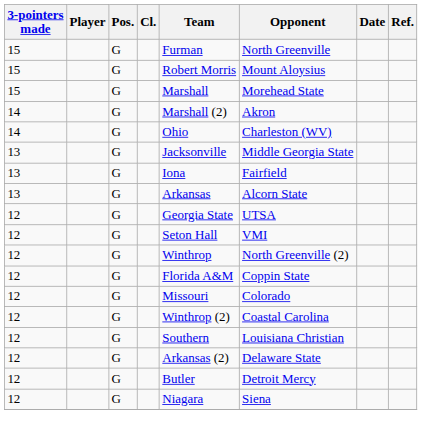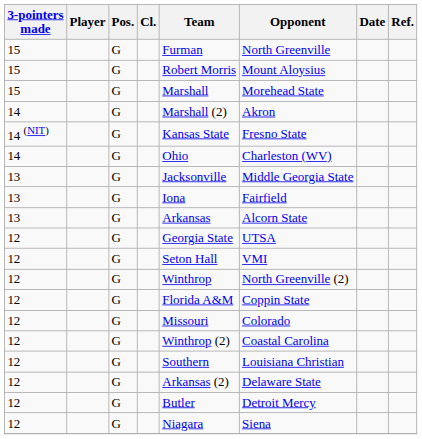 <table class="wikitable sortable">
 <tr>
 <th><a href='#'>3-pointers<br>made</a></th>
 <th>Player</th>
 <th class="unsortable">Pos.</th>
 <th>Cl.</th>
 <th>Team</th>
 <th>Opponent</th>
 <th>Date</th>
 <th class="unsortable">Ref.</th>
 </tr>
 <tr>
 <td>15</td>
 <td></td>
 <td>G</td>
 <td></td>
 <td><a href='#'>Furman</a></td>
 <td><a href='#'>North Greenville</a></td>
 <td></td>
 <td></td>
 </tr>
 <tr>
 <td>15</td>
 <td></td>
 <td>G</td>
 <td></td>
 <td><a href='#'>Robert Morris</a></td>
 <td><a href='#'>Mount Aloysius</a></td>
 <td></td>
 <td></td>
 </tr>
 <tr>
 <td>15</td>
 <td></td>
 <td>G</td>
 <td></td>
 <td><a href='#'>Marshall</a></td>
 <td><a href='#'>Morehead State</a></td>
 <td></td>
 <td></td>
 </tr>
 <tr>
 <td>14</td>
 <td></td>
 <td>G</td>
 <td></td>
 <td><a href='#'>Marshall</a> (2)</td>
 <td><a href='#'>Akron</a></td>
+<td></td>
+<td></td>
+</tr>
+<tr>
+<td>14 <sup>(<a href='#'>NIT</a>)</sup></td>
+<td></td>
+<td>G</td>
+<td></td>
+<td><a href='#'>Kansas State</a></td>
+<td><a href='#'>Fresno State</a></td>
 <td></td>
 <td></td>
 </tr>
 <tr>
 <td>14</td>
 <td></td>
 <td>G</td>
 <td></td>
 <td><a href='#'>Ohio</a></td>
 <td><a href='#'>Charleston (WV)</a></td>
 <td></td>
 <td></td>
 </tr>
 <tr>
 <td>13</td>
 <td></td>
 <td>G</td>
 <td></td>
 <td><a href='#'>Jacksonville</a></td>
 <td><a href='#'>Middle Georgia State</a></td>
 <td></td>
 <td></td>
 </tr>
 <tr>
 <td>13</td>
 <td></td>
 <td>G</td>
 <td></td>
 <td><a href='#'>Iona</a></td>
 <td><a href='#'>Fairfield</a></td>
 <td></td>
 <td></td>
 </tr>
 <tr>
 <td>13</td>
 <td></td>
 <td>G</td>
 <td></td>
 <td><a href='#'>Arkansas</a></td>
 <td><a href='#'>Alcorn State</a></td>
 <td></td>
 <td></td>
 </tr>
 <tr>
 <td>12</td>
 <td></td>
 <td>G</td>
 <td></td>
 <td><a href='#'>Georgia State</a></td>
 <td><a href='#'>UTSA</a></td>
 <td></td>
 <td></td>
 </tr>
 <tr>
 <td>12</td>
 <td></td>
 <td>G</td>
 <td></td>
 <td><a href='#'>Seton Hall</a></td>
 <td><a href='#'>VMI</a></td>
 <td></td>
 <td></td>
 </tr>
 <tr>
 <td>12</td>
 <td></td>
 <td>G</td>
 <td></td>
 <td><a href='#'>Winthrop</a></td>
 <td><a href='#'>North Greenville</a> (2)</td>
 <td></td>
 <td></td>
 </tr>
 <tr>
 <td>12</td>
 <td></td>
 <td>G</td>
 <td></td>
 <td><a href='#'>Florida A&M</a></td>
 <td><a href='#'>Coppin State</a></td>
 <td></td>
 <td></td>
 </tr>
 <tr>
 <td>12</td>
 <td></td>
 <td>G</td>
 <td></td>
 <td><a href='#'>Missouri</a></td>
 <td><a href='#'>Colorado</a></td>
 <td></td>
 <td></td>
 </tr>
 <tr>
 <td>12</td>
 <td></td>
 <td>G</td>
 <td></td>
 <td><a href='#'>Winthrop</a> (2)</td>
 <td><a href='#'>Coastal Carolina</a></td>
 <td></td>
 <td></td>
 </tr>
 <tr>
 <td>12</td>
 <td></td>
 <td>G</td>
 <td></td>
 <td><a href='#'>Southern</a></td>
 <td><a href='#'>Louisiana Christian</a></td>
 <td></td>
 <td></td>
 </tr>
 <tr>
 <td>12</td>
 <td></td>
 <td>G</td>
 <td></td>
 <td><a href='#'>Arkansas</a> (2)</td>
 <td><a href='#'>Delaware State</a></td>
 <td></td>
 <td></td>
 </tr>
 <tr>
 <td>12</td>
 <td></td>
 <td>G</td>
 <td></td>
 <td><a href='#'>Butler</a></td>
 <td><a href='#'>Detroit Mercy</a></td>
 <td></td>
 <td></td>
 </tr>
 <tr>
 <td>12</td>
 <td></td>
 <td>G</td>
 <td></td>
 <td><a href='#'>Niagara</a></td>
 <td><a href='#'>Siena</a></td>
 <td></td>
 <td></td>
 </tr>
 <tr>
 </tr>
 </table>
